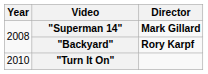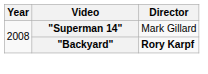 <table class="wikitable plainrowheaders">
 <tr>
 <th>Year</th>
 <th style="width:10em;">Video</th>
 <th>Director</th>
 </tr>
 <tr>
 <td rowspan="2">2008</td>
 <th scope="row">"Superman 14"</th>
-<td><strong>Mark Gillard</strong></td>
+<td>Mark Gillard</td>
 </tr>
 <tr>
 <th scope="row">"Backyard"</th>
 <td><strong>Rory Karpf</strong></td>
 </tr>
-<tr>
-<td>2010</td>
-<th scope="row">"Turn It On"</th>
-<td></td>
-</tr>
 </table>
